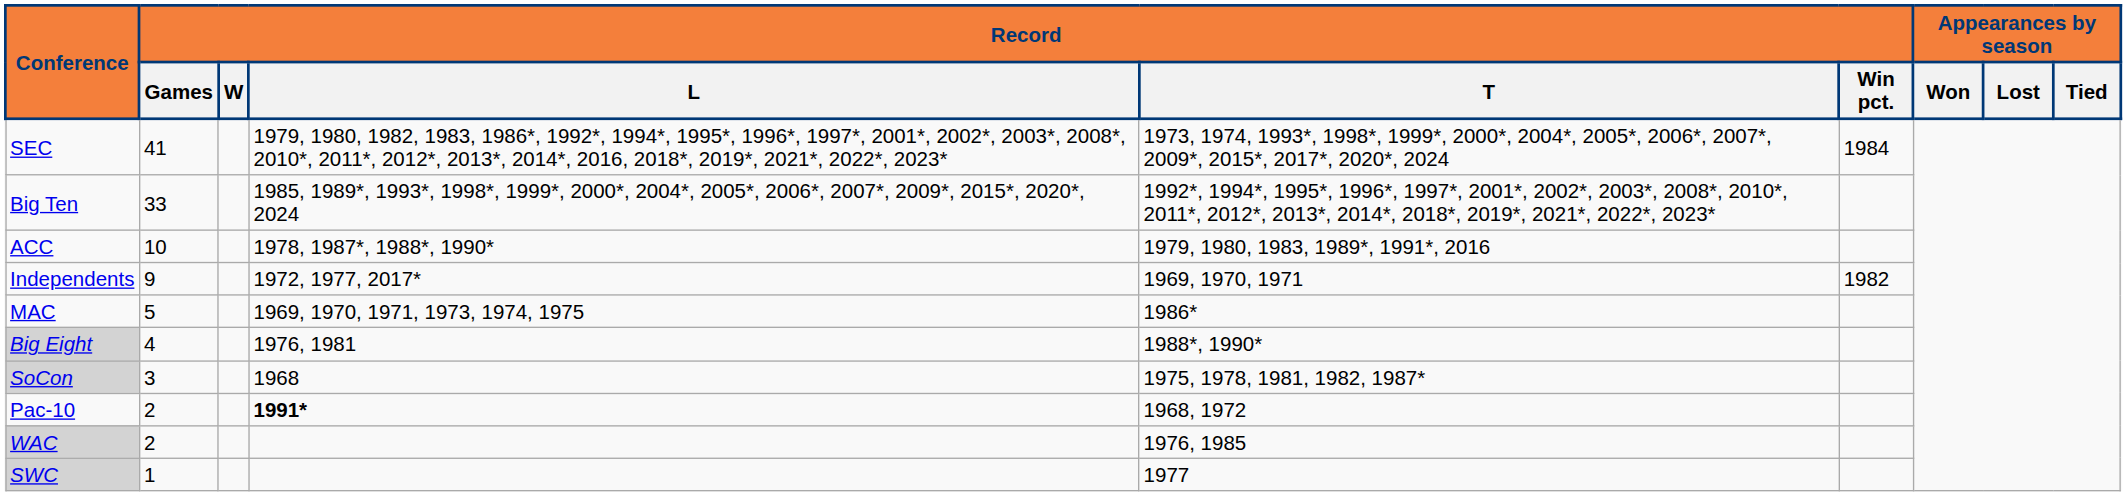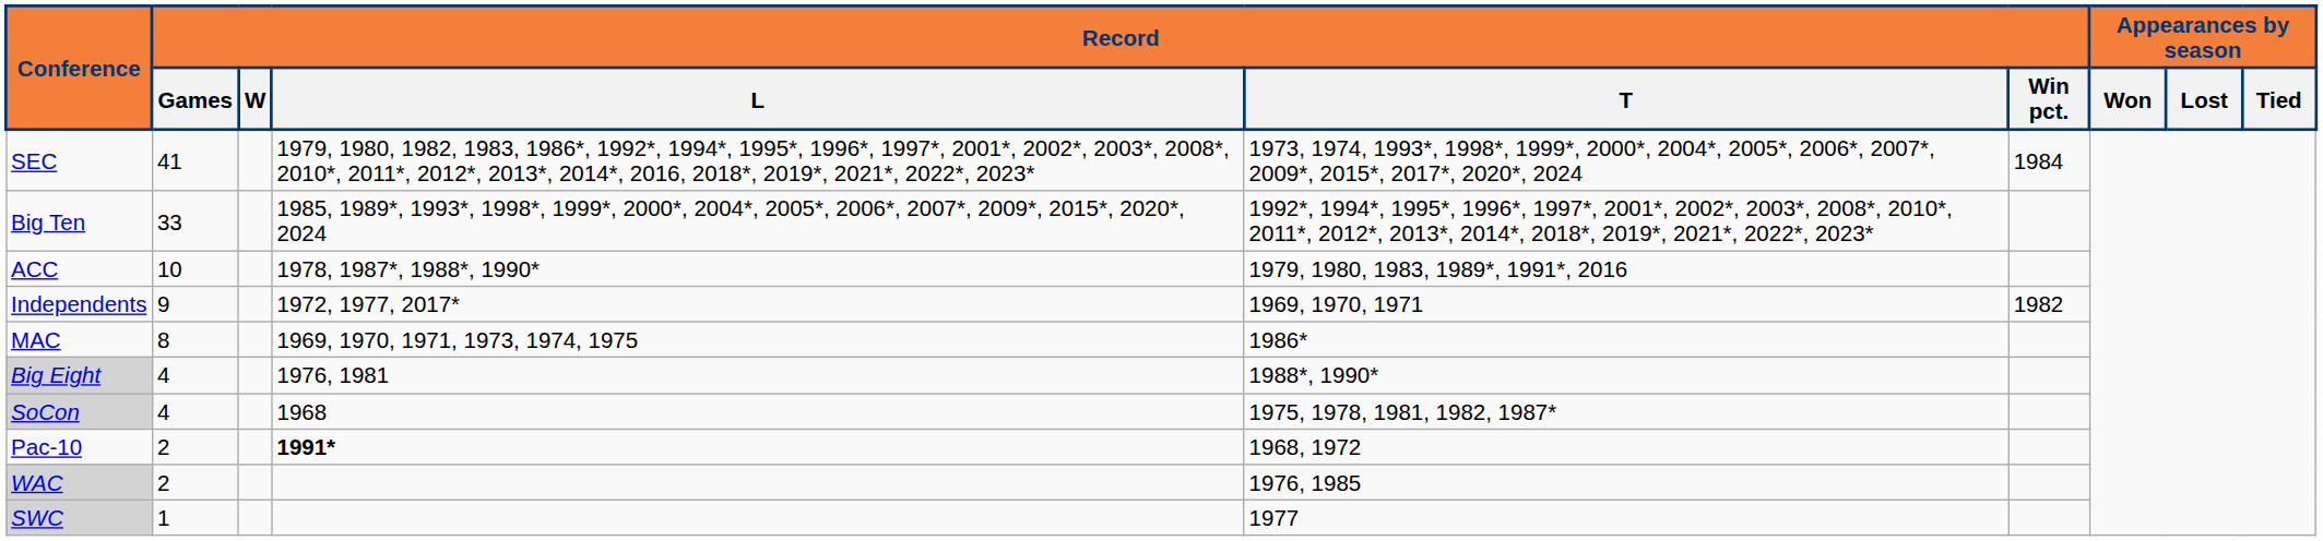 <table class="wikitable sortable" style="font-size:95%;">
 <tr>
 <th style="background:#f47f3b; color:#003876; border: 2px solid #003876;" rowspan=2>Conference</th>
 <th style="background:#f47f3b; color:#003876; border: 2px solid #003876;" colspan=5>Record</th>
 <th style="background:#f47f3b; color:#003876; border: 2px solid #003876;" colspan=4>Appearances by season</th>
 </tr>
 <tr>
 <th style="border: 2px solid #003876;">Games</th>
 <th style="border: 2px solid #003876;">W</th>
 <th style="border: 2px solid #003876;">L</th>
 <th style="border: 2px solid #003876;">T</th>
 <th style="border: 2px solid #003876;">Win pct.</th>
 <th style="border: 2px solid #003876;" class=unsortable>Won</th>
 <th style="border: 2px solid #003876;" class=unsortable>Lost</th>
 <th style="border: 2px solid #003876;" class=unsortable>Tied</th>
 </tr>
 <tr>
 <td><a href='#'>SEC</a></td>
 <td>41</td>
 <td></td>
 <td>1979, 1980, 1982, 1983, 1986*, 1992*, 1994*, 1995*, 1996*, 1997*, 2001*, 2002*, 2003*, 2008*, 2010*, 2011*, 2012*, 2013*, 2014*, 2016, 2018*, 2019*, 2021*, 2022*, 2023*</td>
 <td>1973, 1974, 1993*, 1998*, 1999*, 2000*, 2004*, 2005*, 2006*, 2007*, 2009*, 2015*, 2017*, 2020*, 2024</td>
 <td>1984</td>
 </tr>
 <tr>
 <td><a href='#'>Big Ten</a></td>
 <td>33</td>
 <td></td>
 <td>1985, 1989*, 1993*, 1998*, 1999*, 2000*, 2004*, 2005*, 2006*, 2007*, 2009*, 2015*, 2020*, 2024</td>
 <td>1992*, 1994*, 1995*, 1996*, 1997*, 2001*, 2002*, 2003*, 2008*, 2010*, 2011*, 2012*, 2013*, 2014*, 2018*, 2019*, 2021*, 2022*, 2023*</td>
 <td> </td>
 </tr>
 <tr>
 <td><a href='#'>ACC</a></td>
 <td>10</td>
 <td></td>
 <td>1978, 1987*, 1988*, 1990*</td>
 <td>1979, 1980, 1983, 1989*, 1991*, 2016</td>
 <td> </td>
 </tr>
 <tr>
 <td><a href='#'>Independents</a></td>
 <td>9</td>
 <td></td>
 <td>1972, 1977, 2017*</td>
 <td>1969, 1970, 1971</td>
 <td>1982</td>
 </tr>
 <tr>
 <td><a href='#'>MAC</a></td>
-<td>5</td>
+<td>8</td>
 <td></td>
 <td>1969, 1970, 1971, 1973, 1974, 1975</td>
 <td>1986*</td>
 <td> </td>
 </tr>
 <tr>
 <td bgcolor=lightgrey><em><a href='#'>Big Eight</a></em></td>
 <td>4</td>
 <td></td>
 <td>1976, 1981</td>
 <td>1988*, 1990*</td>
 <td> </td>
 </tr>
 <tr>
 <td bgcolor=lightgrey><em><a href='#'>SoCon</a></em></td>
-<td>3</td>
+<td>4</td>
 <td></td>
 <td>1968</td>
 <td>1975, 1978, 1981, 1982, 1987*</td>
 <td> </td>
 </tr>
 <tr>
 <td><a href='#'>Pac-10</a></td>
 <td>2</td>
 <td></td>
 <td><strong>1991*</strong></td>
 <td>1968, 1972</td>
 <td> </td>
 </tr>
 <tr>
 <td bgcolor=lightgrey><em><a href='#'>WAC</a></em></td>
 <td>2</td>
 <td></td>
 <td> </td>
 <td>1976, 1985</td>
 <td> </td>
 </tr>
 <tr>
 <td bgcolor=lightgrey><em><a href='#'>SWC</a></em></td>
 <td>1</td>
 <td></td>
 <td> </td>
 <td>1977</td>
 <td> </td>
 </tr>
 </table>
